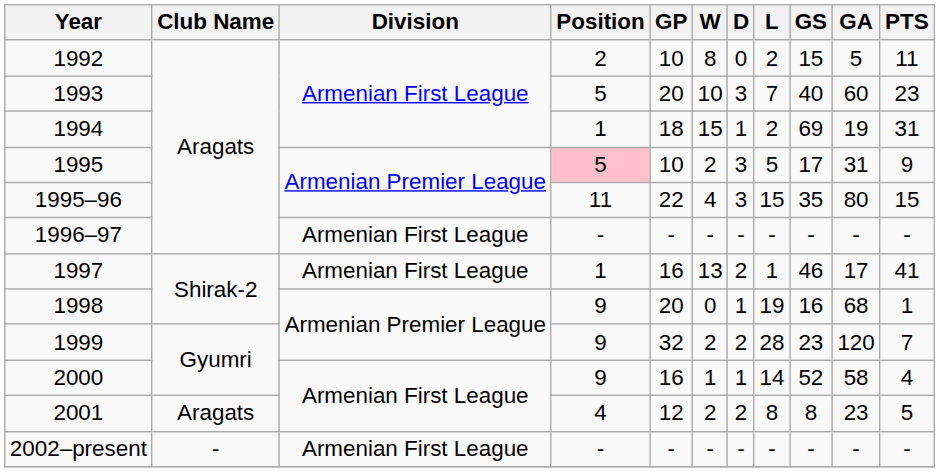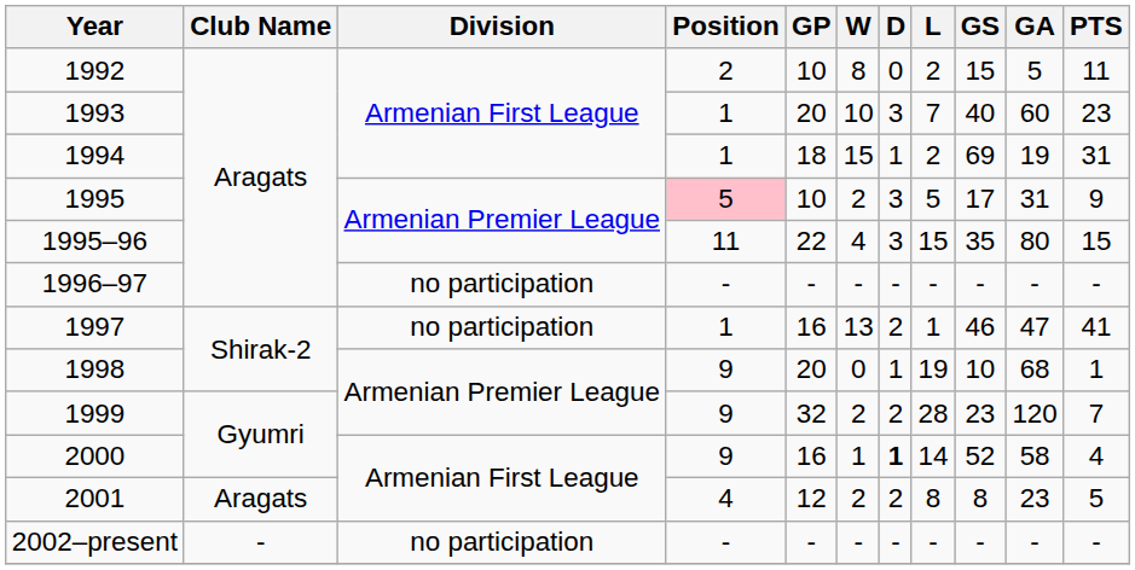 <table class="wikitable" style="text-align: center;">
 <tr>
 <th>Year</th>
 <th>Club Name</th>
 <th>Division</th>
 <th>Position</th>
 <th>GP</th>
 <th>W</th>
 <th>D</th>
 <th>L</th>
 <th>GS</th>
 <th>GA</th>
 <th>PTS</th>
 </tr>
 <tr>
 <td>1992</td>
 <td rowspan="6">Aragats</td>
 <td rowspan="3"><a href='#'>Armenian First League</a></td>
 <td>2</td>
 <td>10</td>
 <td>8</td>
 <td>0</td>
 <td>2</td>
 <td>15</td>
 <td>5</td>
 <td>11</td>
 </tr>
 <tr>
 <td>1993</td>
-<td>5</td>
+<td>1</td>
 <td>20</td>
 <td>10</td>
 <td>3</td>
 <td>7</td>
 <td>40</td>
 <td>60</td>
 <td>23</td>
 </tr>
 <tr>
 <td>1994</td>
 <td>1</td>
 <td>18</td>
 <td>15</td>
 <td>1</td>
 <td>2</td>
 <td>69</td>
 <td>19</td>
 <td>31</td>
 </tr>
 <tr>
 <td>1995</td>
 <td rowspan="2"><a href='#'>Armenian Premier League</a></td>
 <td style="background: pink;">5</td>
 <td>10</td>
 <td>2</td>
 <td>3</td>
 <td>5</td>
 <td>17</td>
 <td>31</td>
 <td>9</td>
 </tr>
 <tr>
 <td>1995–96</td>
 <td>11</td>
 <td>22</td>
 <td>4</td>
 <td>3</td>
 <td>15</td>
 <td>35</td>
 <td>80</td>
 <td>15</td>
 </tr>
 <tr>
 <td>1996–97</td>
-<td>Armenian First League</td>
+<td>no participation</td>
 <td>-</td>
 <td>-</td>
 <td>-</td>
 <td>-</td>
 <td>-</td>
 <td>-</td>
 <td>-</td>
 <td>-</td>
 </tr>
 <tr>
 <td>1997</td>
 <td rowspan="2">Shirak-2</td>
-<td>Armenian First League</td>
+<td>no participation</td>
 <td>1</td>
 <td>16</td>
 <td>13</td>
 <td>2</td>
 <td>1</td>
 <td>46</td>
-<td>17</td>
+<td>47</td>
 <td>41</td>
 </tr>
 <tr>
 <td>1998</td>
 <td rowspan="2">Armenian Premier League</td>
 <td>9</td>
 <td>20</td>
 <td>0</td>
 <td>1</td>
 <td>19</td>
-<td>16</td>
+<td>10</td>
 <td>68</td>
 <td>1</td>
 </tr>
 <tr>
 <td>1999</td>
 <td rowspan="2">Gyumri</td>
 <td>9</td>
 <td>32</td>
 <td>2</td>
 <td>2</td>
 <td>28</td>
 <td>23</td>
 <td>120</td>
 <td>7</td>
 </tr>
 <tr>
 <td>2000</td>
 <td rowspan="2">Armenian First League</td>
 <td>9</td>
 <td>16</td>
 <td>1</td>
-<td>1</td>
+<td><strong>1</strong></td>
 <td>14</td>
 <td>52</td>
 <td>58</td>
 <td>4</td>
 </tr>
 <tr>
 <td>2001</td>
 <td>Aragats</td>
 <td>4</td>
 <td>12</td>
 <td>2</td>
 <td>2</td>
 <td>8</td>
 <td>8</td>
 <td>23</td>
 <td>5</td>
 </tr>
 <tr>
 <td>2002–present</td>
 <td>-</td>
-<td>Armenian First League</td>
+<td>no participation</td>
 <td>-</td>
 <td>-</td>
 <td>-</td>
 <td>-</td>
 <td>-</td>
 <td>-</td>
 <td>-</td>
 <td>-</td>
 </tr>
 <tr>
 </tr>
 </table>
